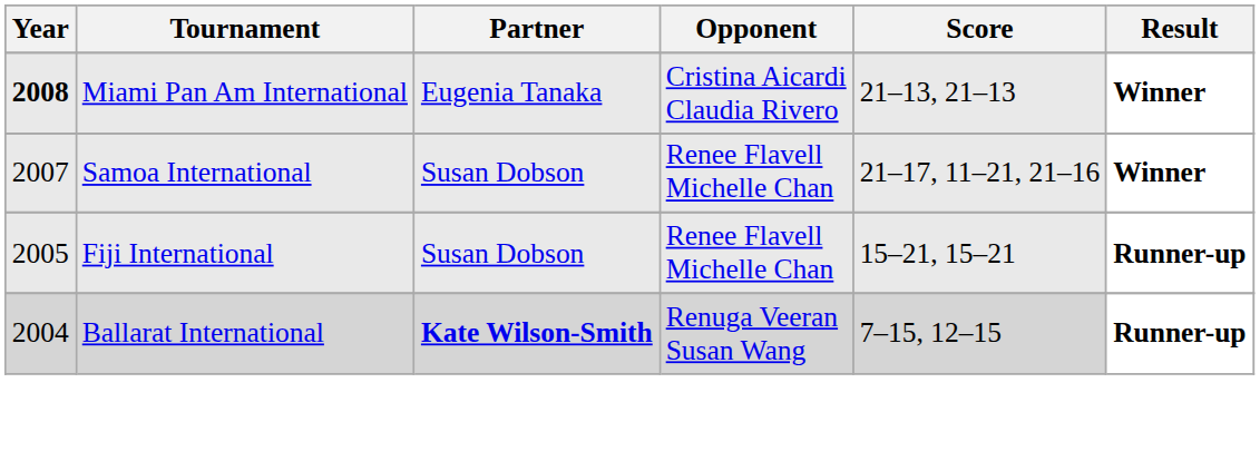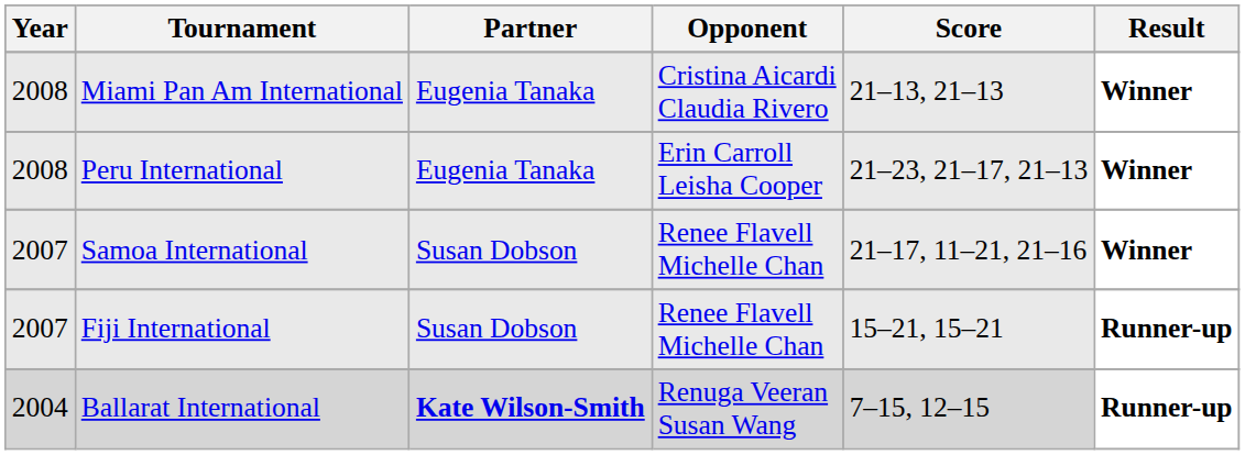 <table class="sortable wikitable" style="font-size: 90%;">
 <tr>
 <th>Year</th>
 <th>Tournament</th>
 <th>Partner</th>
 <th>Opponent</th>
 <th>Score</th>
 <th>Result</th>
 </tr>
 <tr>
 </tr>
 <tr style="background:#E9E9E9">
-<td align="center"><strong>2008</strong></td>
+<td align="center">2008</td>
 <td align="left"><a href='#'>Miami Pan Am International</a></td>
 <td align="left"> <a href='#'>Eugenia Tanaka</a></td>
 <td align="left"> <a href='#'>Cristina Aicardi</a><br> <a href='#'>Claudia Rivero</a></td>
 <td align="left">21–13, 21–13</td>
 <td style="text-align:left; background:white"> <strong>Winner</strong></td>
 </tr>
 <tr>
+</tr>
+<tr style="background:#E9E9E9">
+<td align="center">2008</td>
+<td align="left"><a href='#'>Peru International</a></td>
+<td align="left"> <a href='#'>Eugenia Tanaka</a></td>
+<td align="left"> <a href='#'>Erin Carroll</a><br> <a href='#'>Leisha Cooper</a></td>
+<td align="left">21–23, 21–17, 21–13</td>
+<td style="text-align:left; background:white"> <strong>Winner</strong></td>
 </tr>
 <tr>
 </tr>
 <tr style="background:#E9E9E9">
 <td align="center">2007</td>
 <td align="left"><a href='#'>Samoa International</a></td>
 <td align="left"> <a href='#'>Susan Dobson</a></td>
 <td align="left"> <a href='#'>Renee Flavell</a><br> <a href='#'>Michelle Chan</a></td>
 <td align="left">21–17, 11–21, 21–16</td>
 <td style="text-align:left; background:white"> <strong>Winner</strong></td>
 </tr>
 <tr>
 </tr>
 <tr style="background:#E9E9E9">
-<td align="center">2005</td>
+<td align="center">2007</td>
 <td align="left"><a href='#'>Fiji International</a></td>
 <td align="left"> <a href='#'>Susan Dobson</a></td>
 <td align="left"> <a href='#'>Renee Flavell</a><br> <a href='#'>Michelle Chan</a></td>
 <td align="left">15–21, 15–21</td>
 <td style="text-align:left; background:white"> <strong>Runner-up</strong></td>
 </tr>
 <tr>
 </tr>
 <tr style="background:#D5D5D5">
 <td align="center">2004</td>
 <td align="left"><a href='#'>Ballarat International</a></td>
 <td align="left"><strong> <a href='#'>Kate Wilson-Smith</a></strong></td>
 <td align="left"> <a href='#'>Renuga Veeran</a><br> <a href='#'>Susan Wang</a></td>
 <td align="left">7–15, 12–15</td>
 <td style="text-align:left; background:white"> <strong>Runner-up</strong></td>
 </tr>
 </table>
